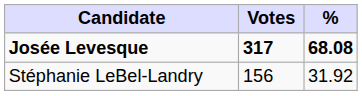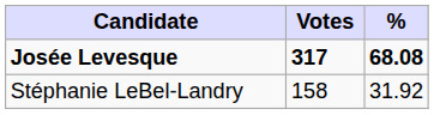 <table class="wikitable">
 <tr>
 <th style="background:#ddf; width:200px;">Candidate</th>
 <th style="background:#ddf; width:50px;">Votes</th>
 <th style="background:#ddf; width:30px;">%</th>
 </tr>
 <tr>
 <td><strong>Josée Levesque</strong></td>
 <td><strong>317</strong></td>
 <td><strong>68.08</strong></td>
 </tr>
 <tr>
 <td>Stéphanie LeBel-Landry</td>
-<td>156</td>
+<td>158</td>
 <td>31.92</td>
 </tr>
 </table>
